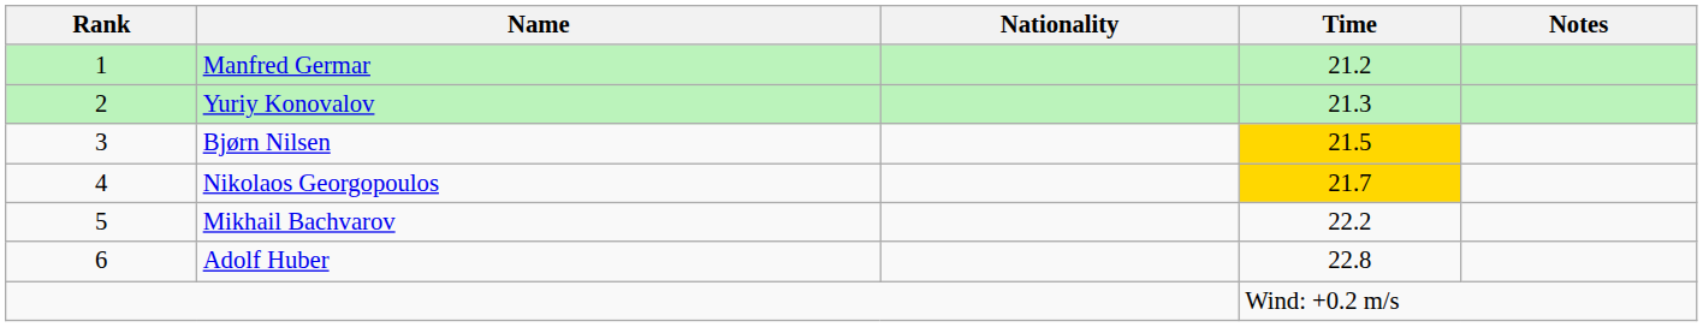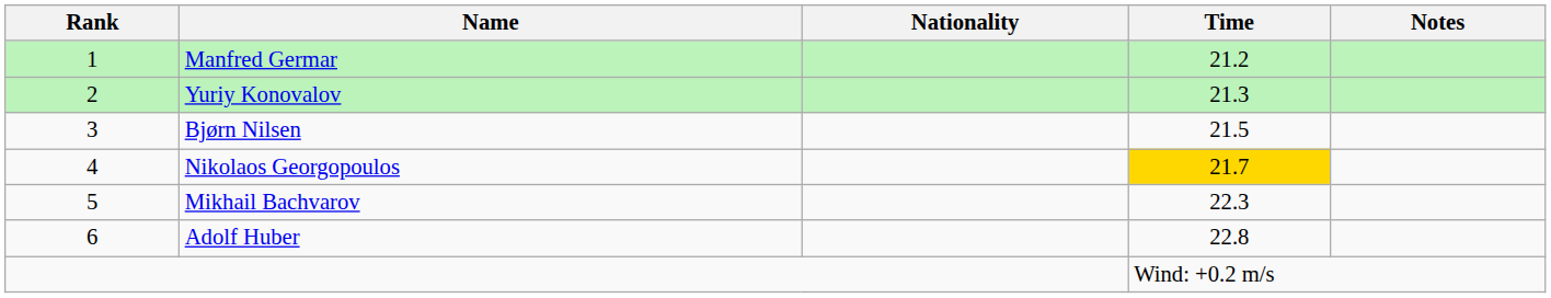 <table class="wikitable sortable" style="text-align:center;width: 55%">
 <tr>
 <th>Rank</th>
 <th>Name</th>
 <th>Nationality</th>
 <th>Time</th>
 <th>Notes</th>
 </tr>
 <tr bgcolor=bbf3bb>
 <td>1</td>
 <td align=left><a href='#'>Manfred Germar</a></td>
 <td align=left></td>
 <td>21.2</td>
 <td></td>
 </tr>
 <tr bgcolor=bbf3bb>
 <td>2</td>
 <td align=left><a href='#'>Yuriy Konovalov</a></td>
 <td align=left></td>
 <td>21.3</td>
 <td></td>
 </tr>
 <tr>
 <td>3</td>
 <td align=left><a href='#'>Bjørn Nilsen</a></td>
 <td align=left></td>
-<td style="background: gold;">21.5</td>
+<td>21.5</td>
 <td></td>
 </tr>
 <tr>
 <td>4</td>
 <td align=left><a href='#'>Nikolaos Georgopoulos</a></td>
 <td align=left></td>
 <td style="background: gold;">21.7</td>
 <td></td>
 </tr>
 <tr>
 <td>5</td>
 <td align=left><a href='#'>Mikhail Bachvarov</a></td>
 <td align=left></td>
-<td>22.2</td>
+<td>22.3</td>
 <td></td>
 </tr>
 <tr>
 <td>6</td>
 <td align=left><a href='#'>Adolf Huber</a></td>
 <td align=left></td>
 <td>22.8</td>
 <td></td>
 </tr>
 <tr class="sortbottom">
 <td colspan="3"></td>
 <td colspan="2" style="text-align:left;">Wind: +0.2 m/s</td>
 </tr>
 </table>
